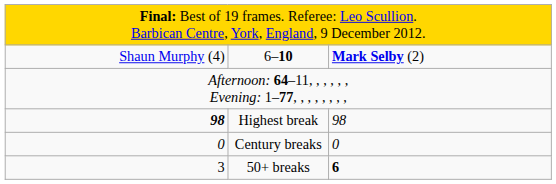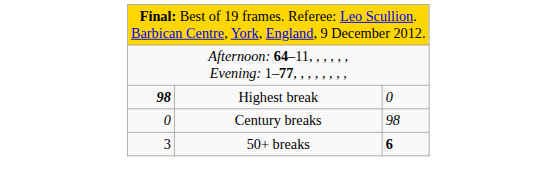 <table class="wikitable" style="font-size: 95%; margin: 1em auto 1em auto;">
 <tr>
 <td colspan="3" align="center" bgcolor="#ffd700"><strong>Final:</strong> Best of 19 frames. Referee: <a href='#'>Leo Scullion</a>.<br><a href='#'>Barbican Centre</a>, <a href='#'>York</a>, <a href='#'>England</a>, 9 December 2012.</td>
-</tr>
-<tr>
-<td width="230" align="right"><a href='#'>Shaun Murphy</a> (4)<br></td>
-<td width="100" align="center">6–<strong>10</strong></td>
-<td width="230"><strong><a href='#'>Mark Selby</a></strong> (2)<br></td>
 </tr>
 <tr>
 <td colspan="3" align="center" style="font-size: 100%"><em>Afternoon:</em> <strong>64</strong>–11, , , , , , <br> <em>Evening:</em> 1–<strong>77</strong>, , , , , , , , </td>
 </tr>
 <tr>
 <td align="right"><strong><em>98</em></strong></td>
 <td align="center">Highest break</td>
-<td><em>98</em></td>
+<td><em>0</em></td>
 </tr>
 <tr>
 <td align="right"><em>0</em></td>
 <td align="center">Century breaks</td>
-<td><em>0</em></td>
+<td><em>98</em></td>
 </tr>
 <tr>
 <td align="right">3</td>
 <td align="center">50+ breaks</td>
 <td><strong>6</strong></td>
 </tr>
 </table>
